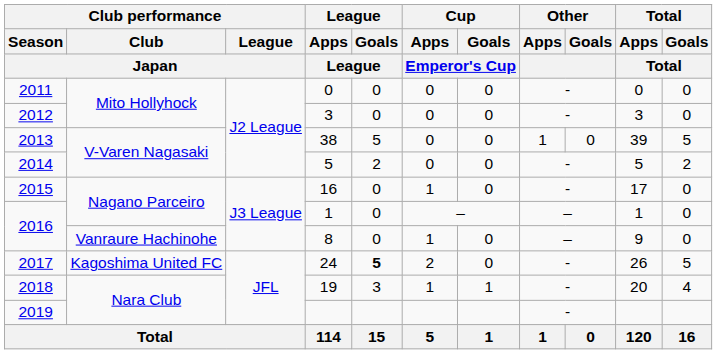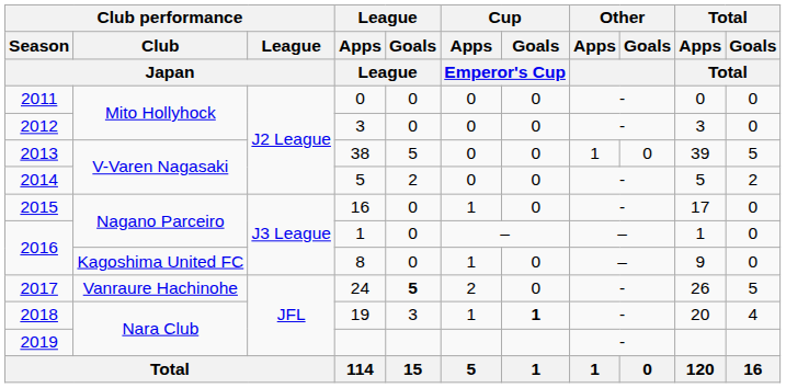 <table class="wikitable" style="text-align:center;">
 <tr>
 <th colspan=3>Club performance</th>
 <th colspan=2>League</th>
 <th colspan=2>Cup</th>
 <th colspan=2>Other</th>
 <th colspan=2>Total</th>
 </tr>
 <tr>
 <th>Season</th>
 <th>Club</th>
 <th>League</th>
 <th>Apps</th>
 <th>Goals</th>
 <th>Apps</th>
 <th>Goals</th>
 <th>Apps</th>
 <th>Goals</th>
 <th>Apps</th>
 <th>Goals</th>
 </tr>
 <tr>
 <th colspan=3>Japan</th>
 <th colspan=2>League</th>
 <th colspan=2><a href='#'>Emperor's Cup</a></th>
 <th colspan=2></th>
 <th colspan=2>Total</th>
 </tr>
 <tr>
 <td><a href='#'>2011</a></td>
 <td rowspan="2"><a href='#'>Mito Hollyhock</a></td>
 <td rowspan="4"><a href='#'>J2 League</a></td>
 <td>0</td>
 <td>0</td>
 <td>0</td>
 <td>0</td>
 <td colspan="2">-</td>
 <td>0</td>
 <td>0</td>
 </tr>
 <tr>
 <td><a href='#'>2012</a></td>
 <td>3</td>
 <td>0</td>
 <td>0</td>
 <td>0</td>
 <td colspan="2">-</td>
 <td>3</td>
 <td>0</td>
 </tr>
 <tr>
 <td><a href='#'>2013</a></td>
 <td rowspan="2"><a href='#'>V-Varen Nagasaki</a></td>
 <td>38</td>
 <td>5</td>
 <td>0</td>
 <td>0</td>
 <td>1</td>
 <td>0</td>
 <td>39</td>
 <td>5</td>
 </tr>
 <tr>
 <td><a href='#'>2014</a></td>
 <td>5</td>
 <td>2</td>
 <td>0</td>
 <td>0</td>
 <td colspan="2">-</td>
 <td>5</td>
 <td>2</td>
 </tr>
 <tr>
 <td><a href='#'>2015</a></td>
 <td rowspan="2"><a href='#'>Nagano Parceiro</a></td>
 <td rowspan="3"><a href='#'>J3 League</a></td>
 <td>16</td>
 <td>0</td>
 <td>1</td>
 <td>0</td>
 <td colspan="2">-</td>
 <td>17</td>
 <td>0</td>
 </tr>
 <tr>
 <td rowspan="2"><a href='#'>2016</a></td>
 <td>1</td>
 <td>0</td>
 <td colspan="2">–</td>
 <td colspan="2">–</td>
 <td>1</td>
 <td>0</td>
 </tr>
 <tr>
-<td><a href='#'>Vanraure Hachinohe</a></td>
+<td><a href='#'>Kagoshima United FC</a></td>
 <td>8</td>
 <td>0</td>
 <td>1</td>
 <td>0</td>
 <td colspan="2">–</td>
 <td>9</td>
 <td>0</td>
 </tr>
 <tr>
 <td><a href='#'>2017</a></td>
-<td><a href='#'>Kagoshima United FC</a></td>
+<td><a href='#'>Vanraure Hachinohe</a></td>
 <td rowspan="3"><a href='#'>JFL</a></td>
 <td>24</td>
 <td><strong>5</strong></td>
 <td>2</td>
 <td>0</td>
 <td colspan="2">-</td>
 <td>26</td>
 <td>5</td>
 </tr>
 <tr>
 <td><a href='#'>2018</a></td>
 <td rowspan="2"><a href='#'>Nara Club</a></td>
 <td>19</td>
 <td>3</td>
 <td>1</td>
-<td>1</td>
+<td><strong>1</strong></td>
 <td colspan="2">-</td>
 <td>20</td>
 <td>4</td>
 </tr>
 <tr>
 <td><a href='#'>2019</a></td>
 <td></td>
 <td></td>
 <td></td>
 <td></td>
 <td colspan="2">-</td>
 <td></td>
 <td></td>
 </tr>
 <tr>
 <th colspan=3>Total</th>
 <th>114</th>
 <th>15</th>
 <th>5</th>
 <th>1</th>
 <th>1</th>
 <th>0</th>
 <th>120</th>
 <th>16</th>
 </tr>
 </table>
